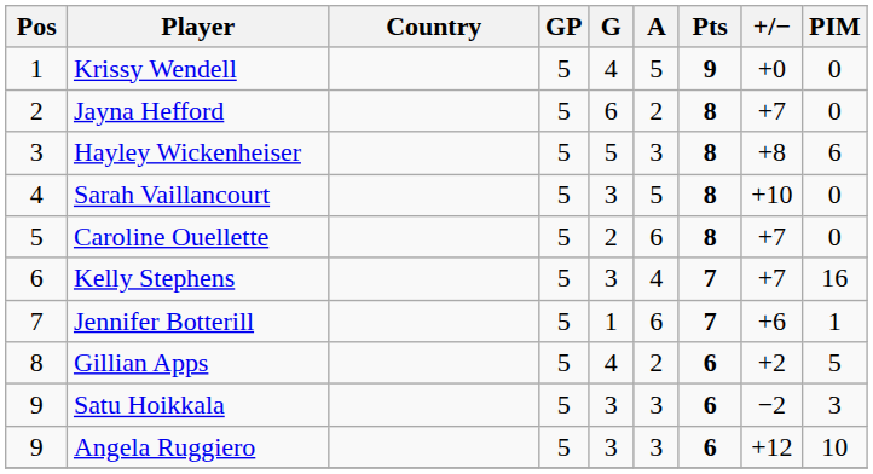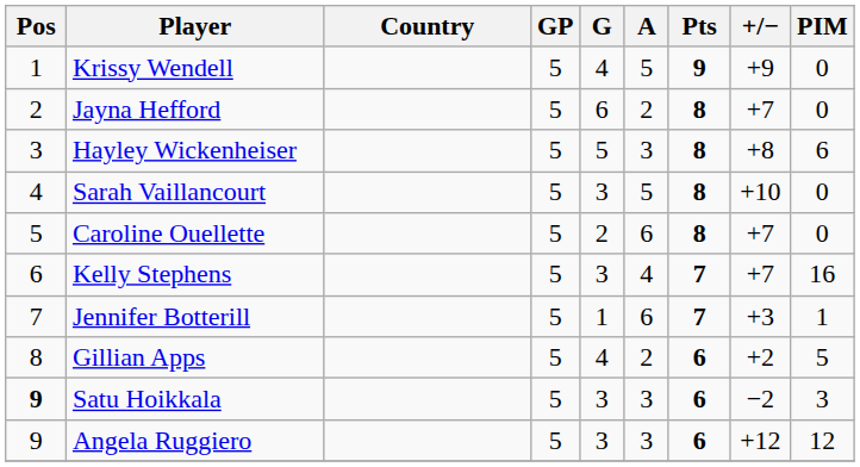 <table class="wikitable sortable" style="text-align: center;">
 <tr>
 <th width=30>Pos</th>
 <th width=150>Player</th>
 <th width=120>Country</th>
 <th width=20>GP</th>
 <th width=20>G</th>
 <th width=20>A</th>
 <th width=30>Pts</th>
 <th width=30>+/−</th>
 <th width=30>PIM</th>
 </tr>
 <tr>
 <td>1</td>
 <td align=left><a href='#'>Krissy Wendell</a></td>
 <td align=left></td>
 <td>5</td>
 <td>4</td>
 <td>5</td>
 <td><strong>9</strong></td>
-<td>+0</td>
+<td>+9</td>
 <td>0</td>
 </tr>
 <tr>
 <td>2</td>
 <td align=left><a href='#'>Jayna Hefford</a></td>
 <td align=left></td>
 <td>5</td>
 <td>6</td>
 <td>2</td>
 <td><strong>8</strong></td>
 <td>+7</td>
 <td>0</td>
 </tr>
 <tr>
 <td>3</td>
 <td align=left><a href='#'>Hayley Wickenheiser</a></td>
 <td align=left></td>
 <td>5</td>
 <td>5</td>
 <td>3</td>
 <td><strong>8</strong></td>
 <td>+8</td>
 <td>6</td>
 </tr>
 <tr>
 <td>4</td>
 <td align=left><a href='#'>Sarah Vaillancourt</a></td>
 <td align=left></td>
 <td>5</td>
 <td>3</td>
 <td>5</td>
 <td><strong>8</strong></td>
 <td>+10</td>
 <td>0</td>
 </tr>
 <tr>
 <td>5</td>
 <td align=left><a href='#'>Caroline Ouellette</a></td>
 <td align=left></td>
 <td>5</td>
 <td>2</td>
 <td>6</td>
 <td><strong>8</strong></td>
 <td>+7</td>
 <td>0</td>
 </tr>
 <tr>
 <td>6</td>
 <td align=left><a href='#'>Kelly Stephens</a></td>
 <td align=left></td>
 <td>5</td>
 <td>3</td>
 <td>4</td>
 <td><strong>7</strong></td>
 <td>+7</td>
 <td>16</td>
 </tr>
 <tr>
 <td>7</td>
 <td align=left><a href='#'>Jennifer Botterill</a></td>
 <td align=left></td>
 <td>5</td>
 <td>1</td>
 <td>6</td>
 <td><strong>7</strong></td>
-<td>+6</td>
+<td>+3</td>
 <td>1</td>
 </tr>
 <tr>
 <td>8</td>
 <td align=left><a href='#'>Gillian Apps</a></td>
 <td align=left></td>
 <td>5</td>
 <td>4</td>
 <td>2</td>
 <td><strong>6</strong></td>
 <td>+2</td>
 <td>5</td>
 </tr>
 <tr>
-<td>9</td>
+<td><strong>9</strong></td>
 <td align=left><a href='#'>Satu Hoikkala</a></td>
 <td align=left></td>
 <td>5</td>
 <td>3</td>
 <td>3</td>
 <td><strong>6</strong></td>
 <td>−2</td>
 <td>3</td>
 </tr>
 <tr>
 <td>9</td>
 <td align=left><a href='#'>Angela Ruggiero</a></td>
 <td align=left></td>
 <td>5</td>
 <td>3</td>
 <td>3</td>
 <td><strong>6</strong></td>
 <td>+12</td>
-<td>10</td>
+<td>12</td>
 </tr>
 <tr>
 </tr>
 </table>
